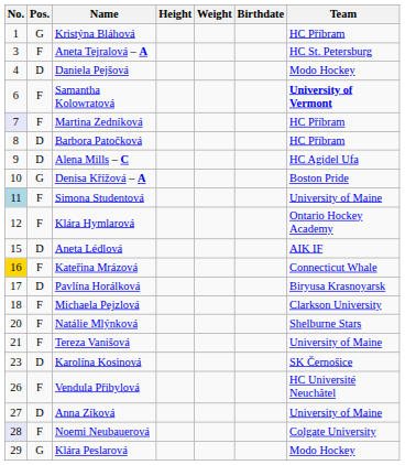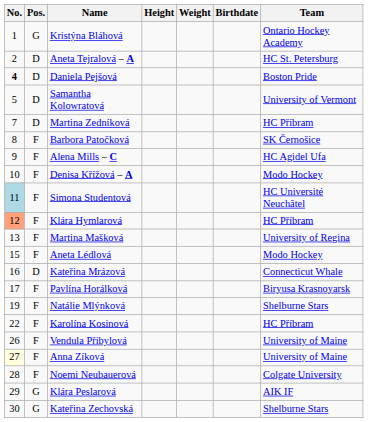 <table width="80%" class="wikitable sortable" style="font-size: 90%; text-align: center;">
 <tr>
 <th>No.</th>
 <th>Pos.</th>
 <th>Name</th>
 <th>Height</th>
 <th>Weight</th>
 <th>Birthdate</th>
 <th>Team</th>
 </tr>
 <tr>
 <td>1</td>
 <td>G</td>
 <td align=left><a href='#'>Kristýna Bláhová</a></td>
 <td></td>
 <td></td>
 <td></td>
-<td style="text-align:left;"> <a href='#'>HC Příbram</a></td>
+<td style="text-align:left;"> <a href='#'>Ontario Hockey Academy</a></td>
 </tr>
 <tr>
-<td>3</td>
-<td>F</td>
+<td>2</td>
+<td>D</td>
 <td align=left><a href='#'>Aneta Tejralová</a> – <strong><a href='#'>A</a></strong></td>
 <td></td>
 <td></td>
 <td></td>
 <td style="text-align:left;"> <a href='#'>HC St. Petersburg</a></td>
 </tr>
 <tr>
-<td>4</td>
+<td><strong>4</strong></td>
 <td>D</td>
 <td align=left><a href='#'>Daniela Pejšová</a></td>
 <td></td>
 <td></td>
 <td></td>
-<td style="text-align:left;"> <a href='#'>Modo Hockey</a></td>
+<td style="text-align:left;"> <a href='#'>Boston Pride</a></td>
 </tr>
 <tr>
-<td>6</td>
-<td>F</td>
+<td>5</td>
+<td>D</td>
 <td align=left><a href='#'>Samantha Kolowratová</a></td>
 <td></td>
 <td></td>
 <td></td>
-<td style="text-align:left;"><strong> <a href='#'>University of Vermont</a></strong></td>
+<td style="text-align:left;"> <a href='#'>University of Vermont</a></td>
 </tr>
 <tr>
-<td style="background: lavender;">7</td>
-<td>F</td>
+<td>7</td>
+<td>D</td>
 <td align=left><a href='#'>Martina Zedníková</a></td>
 <td></td>
 <td></td>
 <td></td>
 <td style="text-align:left;"> <a href='#'>HC Příbram</a></td>
 </tr>
 <tr>
 <td>8</td>
-<td>D</td>
+<td>F</td>
 <td align=left><a href='#'>Barbora Patočková</a></td>
 <td></td>
 <td></td>
 <td></td>
-<td style="text-align:left;"> <a href='#'>HC Příbram</a></td>
+<td style="text-align:left;"> <a href='#'>SK Černošice</a></td>
 </tr>
 <tr>
 <td>9</td>
-<td>D</td>
+<td>F</td>
 <td align=left><a href='#'>Alena Mills</a> –  <strong><a href='#'>C</a></strong></td>
 <td></td>
 <td></td>
 <td></td>
 <td style="text-align:left;"> <a href='#'>HC Agidel Ufa</a></td>
 </tr>
 <tr>
 <td>10</td>
-<td>G</td>
+<td>F</td>
 <td align=left><a href='#'>Denisa Křížová</a> – <strong><a href='#'>A</a></strong></td>
 <td></td>
 <td></td>
 <td></td>
-<td style="text-align:left;"> <a href='#'>Boston Pride</a></td>
+<td style="text-align:left;"> <a href='#'>Modo Hockey</a></td>
 </tr>
 <tr>
 <td style="background: lightblue;">11</td>
 <td>F</td>
 <td align=left><a href='#'>Simona Studentová</a></td>
 <td></td>
 <td></td>
 <td></td>
-<td style="text-align:left;"> <a href='#'>University of Maine</a></td>
+<td style="text-align:left;"> <a href='#'>HC Université Neuchâtel</a></td>
 </tr>
 <tr>
-<td>12</td>
+<td style="background: lightsalmon;">12</td>
 <td>F</td>
 <td align=left><a href='#'>Klára Hymlarová</a></td>
 <td></td>
 <td></td>
 <td></td>
-<td style="text-align:left;"> <a href='#'>Ontario Hockey Academy</a></td>
+<td style="text-align:left;"> <a href='#'>HC Příbram</a></td>
+</tr>
+<tr>
+<td>13</td>
+<td>F</td>
+<td align=left><a href='#'>Martina Mašková</a></td>
+<td></td>
+<td></td>
+<td></td>
+<td style="text-align:left;"> <a href='#'>University of Regina</a></td>
 </tr>
 <tr>
 <td>15</td>
-<td>D</td>
+<td>F</td>
 <td align=left><a href='#'>Aneta Lédlová</a></td>
 <td></td>
 <td></td>
 <td></td>
-<td style="text-align:left;"> <a href='#'>AIK IF</a></td>
+<td style="text-align:left;"> <a href='#'>Modo Hockey</a></td>
 </tr>
 <tr>
-<td style="background: gold;">16</td>
-<td>F</td>
+<td>16</td>
+<td>D</td>
 <td align=left><a href='#'>Kateřina Mrázová</a></td>
 <td></td>
 <td></td>
 <td></td>
 <td style="text-align:left;"> <a href='#'>Connecticut Whale</a></td>
 </tr>
 <tr>
 <td>17</td>
-<td>D</td>
+<td>F</td>
 <td align=left><a href='#'>Pavlína Horálková</a></td>
 <td></td>
 <td></td>
 <td></td>
 <td style="text-align:left;"> <a href='#'>Biryusa Krasnoyarsk</a></td>
 </tr>
 <tr>
-<td>18</td>
-<td>F</td>
-<td align=left><a href='#'>Michaela Pejzlová</a></td>
-<td></td>
-<td></td>
-<td></td>
-<td style="text-align:left;"> <a href='#'>Clarkson University</a></td>
-</tr>
-<tr>
-<td>20</td>
+<td>19</td>
 <td>F</td>
 <td align=left><a href='#'>Natálie Mlýnková</a></td>
 <td></td>
 <td></td>
 <td></td>
 <td style="text-align:left;"> <a href='#'>Shelburne Stars</a></td>
 </tr>
 <tr>
-<td>21</td>
+<td>22</td>
 <td>F</td>
-<td align=left><a href='#'>Tereza Vanišová</a></td>
-<td></td>
-<td></td>
-<td></td>
-<td style="text-align:left;"> <a href='#'>University of Maine</a></td>
-</tr>
-<tr>
-<td>23</td>
-<td>D</td>
 <td align=left><a href='#'>Karolína Kosinová</a></td>
 <td></td>
 <td></td>
 <td></td>
-<td style="text-align:left;"> <a href='#'>SK Černošice</a></td>
+<td style="text-align:left;"> <a href='#'>HC Příbram</a></td>
 </tr>
 <tr>
 <td>26</td>
 <td>F</td>
 <td align=left><a href='#'>Vendula Přibylová</a></td>
 <td></td>
 <td></td>
 <td></td>
-<td style="text-align:left;"> <a href='#'>HC Université Neuchâtel</a></td>
+<td style="text-align:left;"> <a href='#'>University of Maine</a></td>
 </tr>
 <tr>
-<td>27</td>
-<td>D</td>
+<td style="background: lightyellow;">27</td>
+<td>F</td>
 <td align=left><a href='#'>Anna Zíková</a></td>
 <td></td>
 <td></td>
 <td></td>
 <td style="text-align:left;"> <a href='#'>University of Maine</a></td>
 </tr>
 <tr>
-<td style="background: lavender;">28</td>
+<td>28</td>
 <td>F</td>
 <td align=left><a href='#'>Noemi Neubauerová</a></td>
 <td></td>
 <td></td>
 <td></td>
 <td style="text-align:left;"> <a href='#'>Colgate University</a></td>
 </tr>
 <tr>
 <td>29</td>
 <td>G</td>
 <td align=left><a href='#'>Klára Peslarová</a></td>
 <td></td>
 <td></td>
 <td></td>
-<td style="text-align:left;"> <a href='#'>Modo Hockey</a></td>
+<td style="text-align:left;"> <a href='#'>AIK IF</a></td>
+</tr>
+<tr>
+<td>30</td>
+<td>G</td>
+<td align=left><a href='#'>Kateřina Zechovská</a></td>
+<td></td>
+<td></td>
+<td></td>
+<td style="text-align:left;"> <a href='#'>Shelburne Stars</a></td>
 </tr>
 </table>
